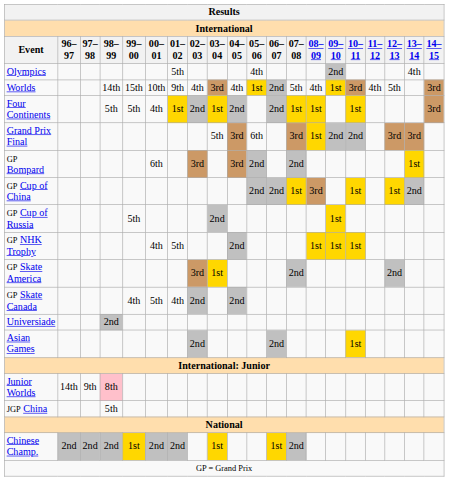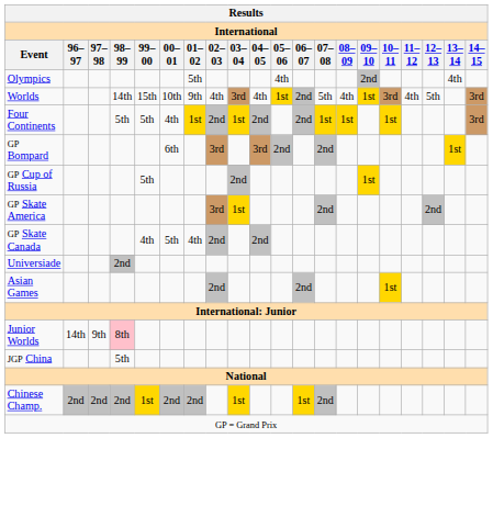 <table class="wikitable" style="text-align:center">
 <tr>
 <th colspan=20 align=center><strong>Results</strong></th>
 </tr>
 <tr>
 <th style="background-color: #ffdead; " colspan=20 align=center><strong>International</strong></th>
 </tr>
 <tr>
 <th>Event</th>
 <th>96–97</th>
 <th>97–98</th>
 <th>98–99</th>
 <th>99–00</th>
 <th>00–01</th>
 <th>01–02</th>
 <th>02–03</th>
 <th>03–04</th>
 <th>04–05</th>
 <th>05–06</th>
 <th>06–07</th>
 <th>07–08</th>
 <th><a href='#'>08–09</a></th>
 <th><a href='#'>09–10</a></th>
 <th><a href='#'>10–11</a></th>
 <th><a href='#'>11–12</a></th>
 <th><a href='#'>12–13</a></th>
 <th><a href='#'>13–14</a></th>
 <th><a href='#'>14–15</a></th>
 </tr>
 <tr>
 <td align = left><a href='#'>Olympics</a></td>
 <td></td>
 <td></td>
 <td></td>
 <td></td>
 <td></td>
 <td>5th</td>
 <td></td>
 <td></td>
 <td></td>
 <td>4th</td>
 <td></td>
 <td></td>
 <td></td>
 <td bgcolor=silver>2nd</td>
 <td></td>
 <td></td>
 <td></td>
 <td>4th</td>
 <td></td>
 </tr>
 <tr>
 <td align = left><a href='#'>Worlds</a></td>
 <td></td>
 <td></td>
 <td>14th</td>
 <td>15th</td>
 <td>10th</td>
 <td>9th</td>
 <td>4th</td>
 <td bgcolor=cc9966>3rd</td>
 <td>4th</td>
 <td bgcolor=gold>1st</td>
 <td bgcolor=silver>2nd</td>
 <td>5th</td>
 <td>4th</td>
 <td bgcolor=gold>1st</td>
 <td bgcolor=cc9966>3rd</td>
 <td>4th</td>
 <td>5th</td>
 <td></td>
 <td bgcolor=cc9966>3rd</td>
 </tr>
 <tr>
 <td align = left><a href='#'>Four Continents</a></td>
 <td></td>
 <td></td>
 <td>5th</td>
 <td>5th</td>
 <td>4th</td>
 <td bgcolor=gold>1st</td>
 <td bgcolor=silver>2nd</td>
 <td bgcolor=gold>1st</td>
 <td bgcolor=silver>2nd</td>
 <td></td>
 <td bgcolor=silver>2nd</td>
 <td bgcolor=gold>1st</td>
 <td bgcolor=gold>1st</td>
 <td></td>
 <td bgcolor=gold>1st</td>
 <td></td>
 <td></td>
 <td></td>
 <td bgcolor=cc9966>3rd</td>
 </tr>
 <tr>
-<td align = left><a href='#'>Grand Prix Final</a></td>
-<td></td>
-<td></td>
-<td></td>
-<td></td>
-<td></td>
-<td></td>
-<td></td>
-<td>5th</td>
-<td bgcolor=cc9966>3rd</td>
-<td>6th</td>
-<td></td>
-<td bgcolor=cc9966>3rd</td>
-<td bgcolor=gold>1st</td>
-<td bgcolor=silver>2nd</td>
-<td bgcolor=silver>2nd</td>
-<td></td>
-<td bgcolor=cc9966>3rd</td>
-<td bgcolor=cc9966>3rd</td>
-<td></td>
-</tr>
-<tr>
 <td align = left><small>GP</small> <a href='#'>Bompard</a></td>
 <td></td>
 <td></td>
 <td></td>
 <td></td>
 <td>6th</td>
 <td></td>
 <td bgcolor=cc9966>3rd</td>
 <td></td>
 <td bgcolor=cc9966>3rd</td>
 <td bgcolor=silver>2nd</td>
 <td></td>
 <td bgcolor=silver>2nd</td>
 <td></td>
 <td></td>
 <td></td>
 <td></td>
 <td></td>
 <td bgcolor=gold>1st</td>
 <td></td>
 </tr>
 <tr>
-<td align = left><small>GP</small> <a href='#'>Cup of China</a></td>
-<td></td>
-<td></td>
-<td></td>
-<td></td>
-<td></td>
-<td></td>
-<td></td>
-<td></td>
-<td></td>
-<td bgcolor=silver>2nd</td>
-<td bgcolor=silver>2nd</td>
-<td bgcolor=gold>1st</td>
-<td bgcolor=cc9966>3rd</td>
-<td></td>
-<td bgcolor=gold>1st</td>
-<td></td>
-<td bgcolor=gold>1st</td>
-<td bgcolor=silver>2nd</td>
-<td></td>
-</tr>
-<tr>
 <td align = left><small>GP</small> <a href='#'>Cup of Russia</a></td>
 <td></td>
 <td></td>
 <td></td>
 <td>5th</td>
 <td></td>
 <td></td>
 <td></td>
 <td bgcolor=silver>2nd</td>
 <td></td>
 <td></td>
 <td></td>
 <td></td>
 <td></td>
 <td bgcolor=gold>1st</td>
 <td></td>
-<td></td>
-<td></td>
-<td></td>
-<td></td>
-</tr>
-<tr>
-<td align = left><small>GP</small> <a href='#'>NHK Trophy</a></td>
-<td></td>
-<td></td>
-<td></td>
-<td></td>
-<td>4th</td>
-<td>5th</td>
-<td></td>
-<td></td>
-<td bgcolor=silver>2nd</td>
-<td></td>
-<td></td>
-<td></td>
-<td bgcolor=gold>1st</td>
-<td bgcolor=gold>1st</td>
-<td bgcolor=gold>1st</td>
 <td></td>
 <td></td>
 <td></td>
 <td></td>
 </tr>
 <tr>
 <td align = left><small>GP</small> <a href='#'>Skate America</a></td>
 <td></td>
 <td></td>
 <td></td>
 <td></td>
 <td></td>
 <td></td>
 <td bgcolor=cc9966>3rd</td>
 <td bgcolor=gold>1st</td>
 <td></td>
 <td></td>
 <td></td>
 <td bgcolor=silver>2nd</td>
 <td></td>
 <td></td>
 <td></td>
 <td></td>
 <td bgcolor=silver>2nd</td>
 <td></td>
 <td></td>
 </tr>
 <tr>
 <td align = left><small>GP</small> <a href='#'>Skate Canada</a></td>
 <td></td>
 <td></td>
 <td></td>
 <td>4th</td>
 <td>5th</td>
 <td>4th</td>
 <td bgcolor=silver>2nd</td>
 <td></td>
 <td bgcolor=silver>2nd</td>
 <td></td>
 <td></td>
 <td></td>
 <td></td>
 <td></td>
 <td></td>
 <td></td>
 <td></td>
 <td></td>
 <td></td>
 </tr>
 <tr>
 <td align = left><a href='#'>Universiade</a></td>
 <td></td>
 <td></td>
 <td bgcolor=silver>2nd</td>
 <td></td>
 <td></td>
 <td></td>
 <td></td>
 <td></td>
 <td></td>
 <td></td>
 <td></td>
 <td></td>
 <td></td>
 <td></td>
 <td></td>
 <td></td>
 <td></td>
 <td></td>
 <td></td>
 </tr>
 <tr>
 <td align = left><a href='#'>Asian Games</a></td>
 <td></td>
 <td></td>
 <td></td>
 <td></td>
 <td></td>
 <td></td>
 <td bgcolor=silver>2nd</td>
 <td></td>
 <td></td>
 <td></td>
 <td bgcolor=silver>2nd</td>
 <td></td>
 <td></td>
 <td></td>
 <td bgcolor=gold>1st</td>
 <td></td>
 <td></td>
 <td></td>
 <td></td>
 </tr>
 <tr>
 <th style="background-color: #ffdead; " colspan=20 align=center><strong>International: Junior</strong></th>
 </tr>
 <tr>
 <td align = left><a href='#'>Junior Worlds</a></td>
 <td>14th</td>
 <td>9th</td>
 <td style="background: pink;">8th</td>
 <td></td>
 <td></td>
 <td></td>
 <td></td>
 <td></td>
 <td></td>
 <td></td>
 <td></td>
 <td></td>
 <td></td>
 <td></td>
 <td></td>
 <td></td>
 <td></td>
 <td></td>
 <td></td>
 </tr>
 <tr>
 <td align = left><small>JGP</small> <a href='#'>China</a></td>
 <td></td>
 <td></td>
 <td>5th</td>
 <td></td>
 <td></td>
 <td></td>
 <td></td>
 <td></td>
 <td></td>
 <td></td>
 <td></td>
 <td></td>
 <td></td>
 <td></td>
 <td></td>
 <td></td>
 <td></td>
 <td></td>
 <td></td>
 </tr>
 <tr>
 <th style="background-color: #ffdead; " colspan=20 align=center><strong>National</strong></th>
 </tr>
 <tr>
 <td align = left><a href='#'>Chinese Champ.</a></td>
 <td bgcolor=silver>2nd</td>
 <td bgcolor=silver>2nd</td>
 <td bgcolor=silver>2nd</td>
 <td bgcolor=gold>1st</td>
 <td bgcolor=silver>2nd</td>
 <td bgcolor=silver>2nd</td>
 <td></td>
 <td bgcolor=gold>1st</td>
 <td></td>
 <td></td>
 <td bgcolor=gold>1st</td>
 <td bgcolor=silver>2nd</td>
 <td></td>
 <td></td>
 <td></td>
 <td></td>
 <td></td>
 <td></td>
 <td></td>
 </tr>
 <tr>
 <td colspan = 20 align=center><small> GP = Grand Prix </small></td>
 </tr>
 </table>
